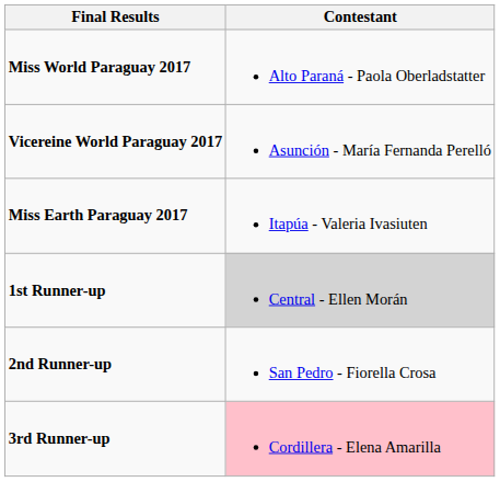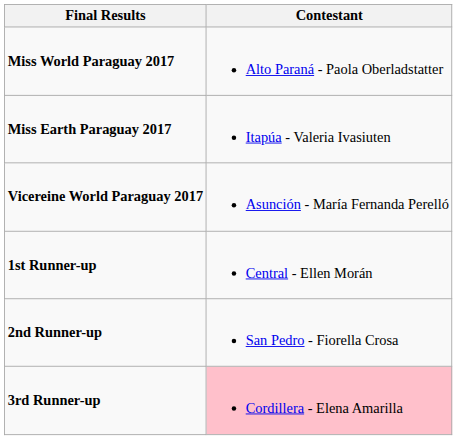 <table class="wikitable">
 <tr>
 <th>Final Results</th>
 <th>Contestant</th>
 </tr>
 <tr>
 <td><strong>Miss World Paraguay 2017</strong></td>
 <td><br><ul><li><a href='#'>Alto Paraná</a> - Paola Oberladstatter</li></ul></td>
 </tr>
 <tr>
+<td><strong>Miss Earth Paraguay 2017</strong></td>
+<td><br><ul><li> <a href='#'>Itapúa</a> - Valeria Ivasiuten</li></ul></td>
+</tr>
+<tr>
 <td><strong>Vicereine World Paraguay 2017</strong></td>
 <td><br><ul><li> <a href='#'>Asunción</a> - María Fernanda Perelló</li></ul></td>
 </tr>
 <tr>
-<td><strong>Miss Earth Paraguay 2017</strong></td>
-<td><br><ul><li> <a href='#'>Itapúa</a> - Valeria Ivasiuten</li></ul></td>
-</tr>
-<tr>
 <td><strong>1st Runner-up</strong></td>
-<td style="background: lightgrey;"><br><ul><li> <a href='#'>Central</a> - Ellen Morán</li></ul></td>
+<td><br><ul><li> <a href='#'>Central</a> - Ellen Morán</li></ul></td>
 </tr>
 <tr>
 <td><strong>2nd Runner-up</strong></td>
 <td><br><ul><li> <a href='#'>San Pedro</a> - Fiorella Crosa</li></ul></td>
 </tr>
 <tr>
 <td><strong>3rd Runner-up</strong></td>
 <td style="background: pink;"><br><ul><li> <a href='#'>Cordillera</a> - Elena Amarilla</li></ul></td>
 </tr>
 </table>
